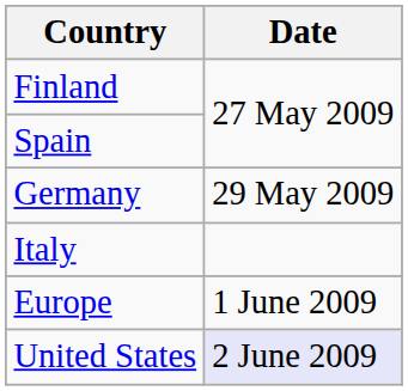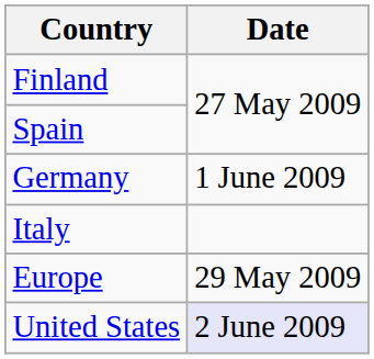 <table class="wikitable">
 <tr>
 <th>Country</th>
 <th>Date</th>
 </tr>
 <tr>
 <td><a href='#'>Finland</a></td>
 <td rowspan="2">27 May 2009</td>
 </tr>
 <tr>
 <td><a href='#'>Spain</a></td>
 </tr>
 <tr>
 <td><a href='#'>Germany</a></td>
-<td>29 May 2009</td>
+<td>1 June 2009</td>
 </tr>
 <tr>
 <td><a href='#'>Italy</a></td>
 </tr>
 <tr>
 <td><a href='#'>Europe</a></td>
-<td>1 June 2009</td>
+<td>29 May 2009</td>
 </tr>
 <tr>
 <td><a href='#'>United States</a></td>
 <td style="background: lavender;">2 June 2009</td>
 </tr>
 </table>
